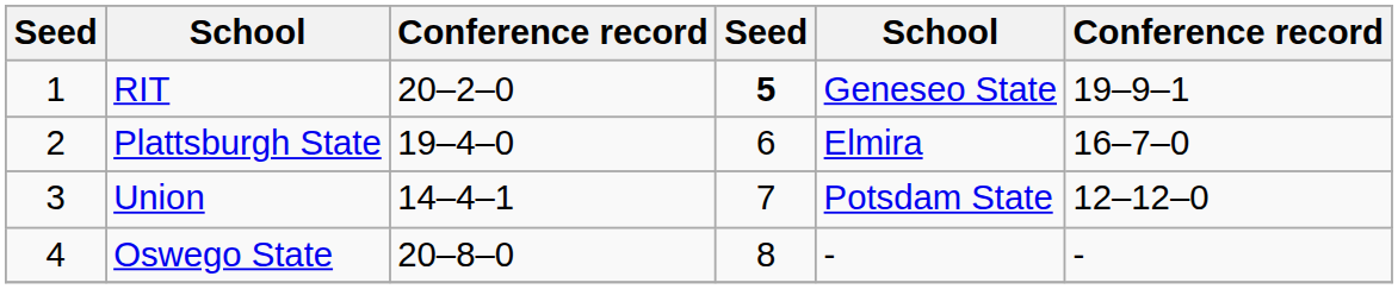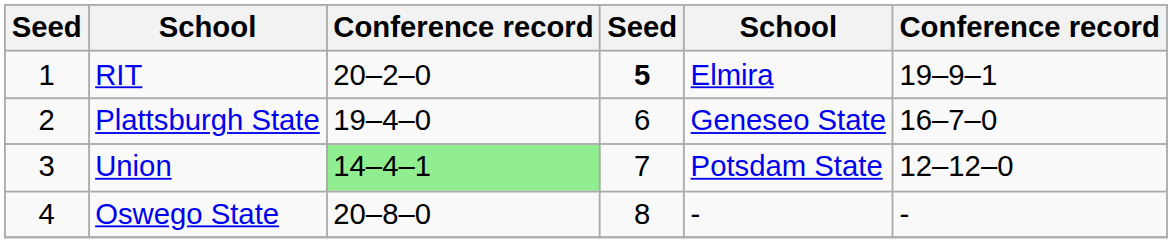 <table class="wikitable">
 <tr>
 <th>Seed</th>
 <th>School</th>
 <th>Conference record</th>
 <th>Seed</th>
 <th>School</th>
 <th>Conference record</th>
 </tr>
 <tr>
 <td align=center>1</td>
 <td><a href='#'>RIT</a></td>
 <td>20–2–0</td>
 <td align=center><strong>5</strong></td>
-<td><a href='#'>Geneseo State</a></td>
+<td><a href='#'>Elmira</a></td>
 <td>19–9–1</td>
 </tr>
 <tr>
 <td align=center>2</td>
 <td><a href='#'>Plattsburgh State</a></td>
 <td>19–4–0</td>
 <td align=center>6</td>
-<td><a href='#'>Elmira</a></td>
+<td><a href='#'>Geneseo State</a></td>
 <td>16–7–0</td>
 </tr>
 <tr>
 <td align=center>3</td>
 <td><a href='#'>Union</a></td>
-<td>14–4–1</td>
+<td style="background: lightgreen;">14–4–1</td>
 <td align=center>7</td>
 <td><a href='#'>Potsdam State</a></td>
 <td>12–12–0</td>
 </tr>
 <tr>
 <td align=center>4</td>
 <td><a href='#'>Oswego State</a></td>
 <td>20–8–0</td>
 <td align=center>8</td>
 <td>-</td>
 <td>-</td>
 </tr>
 <tr>
 </tr>
 </table>
